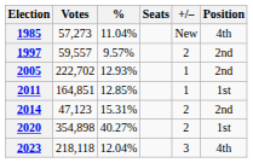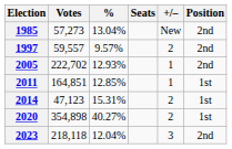 <table class=wikitable style=text-align:center>
 <tr>
 <th><strong>Election</strong></th>
 <th><strong>Votes</strong></th>
 <th><strong>%</strong></th>
 <th><strong>Seats</strong></th>
 <th><strong>+/–</strong></th>
 <th><strong>Position</strong></th>
 </tr>
 <tr>
 <th><a href='#'>1985</a></th>
 <td>57,273</td>
-<td>11.04%</td>
+<td>13.04%</td>
 <td align="left"></td>
 <td>New</td>
-<td> 4th</td>
+<td> 2nd</td>
 </tr>
 <tr>
 <th><a href='#'>1997</a></th>
 <td>59,557</td>
 <td>9.57%</td>
 <td></td>
 <td> 2</td>
 <td> 2nd</td>
 </tr>
 <tr>
 <th><a href='#'>2005</a></th>
 <td>222,702</td>
 <td>12.93%</td>
 <td></td>
 <td> 1</td>
 <td> 2nd</td>
 </tr>
 <tr>
 <th><a href='#'>2011</a></th>
 <td>164,851</td>
 <td>12.85%</td>
 <td></td>
 <td> 1</td>
 <td> 1st</td>
 </tr>
 <tr>
 <th><a href='#'>2014</a></th>
 <td>47,123</td>
 <td>15.31%</td>
 <td></td>
 <td> 2</td>
-<td> 2nd</td>
+<td> 1st</td>
 </tr>
 <tr>
 <th><a href='#'>2020</a></th>
 <td>354,898<br></td>
 <td>40.27%</td>
 <td></td>
 <td> 2</td>
 <td> 1st</td>
 </tr>
 <tr>
 <th><a href='#'>2023</a></th>
 <td>218,118</td>
 <td>12.04%</td>
 <td></td>
 <td> 3</td>
-<td> 4th</td>
+<td> 2nd</td>
 </tr>
 </table>
